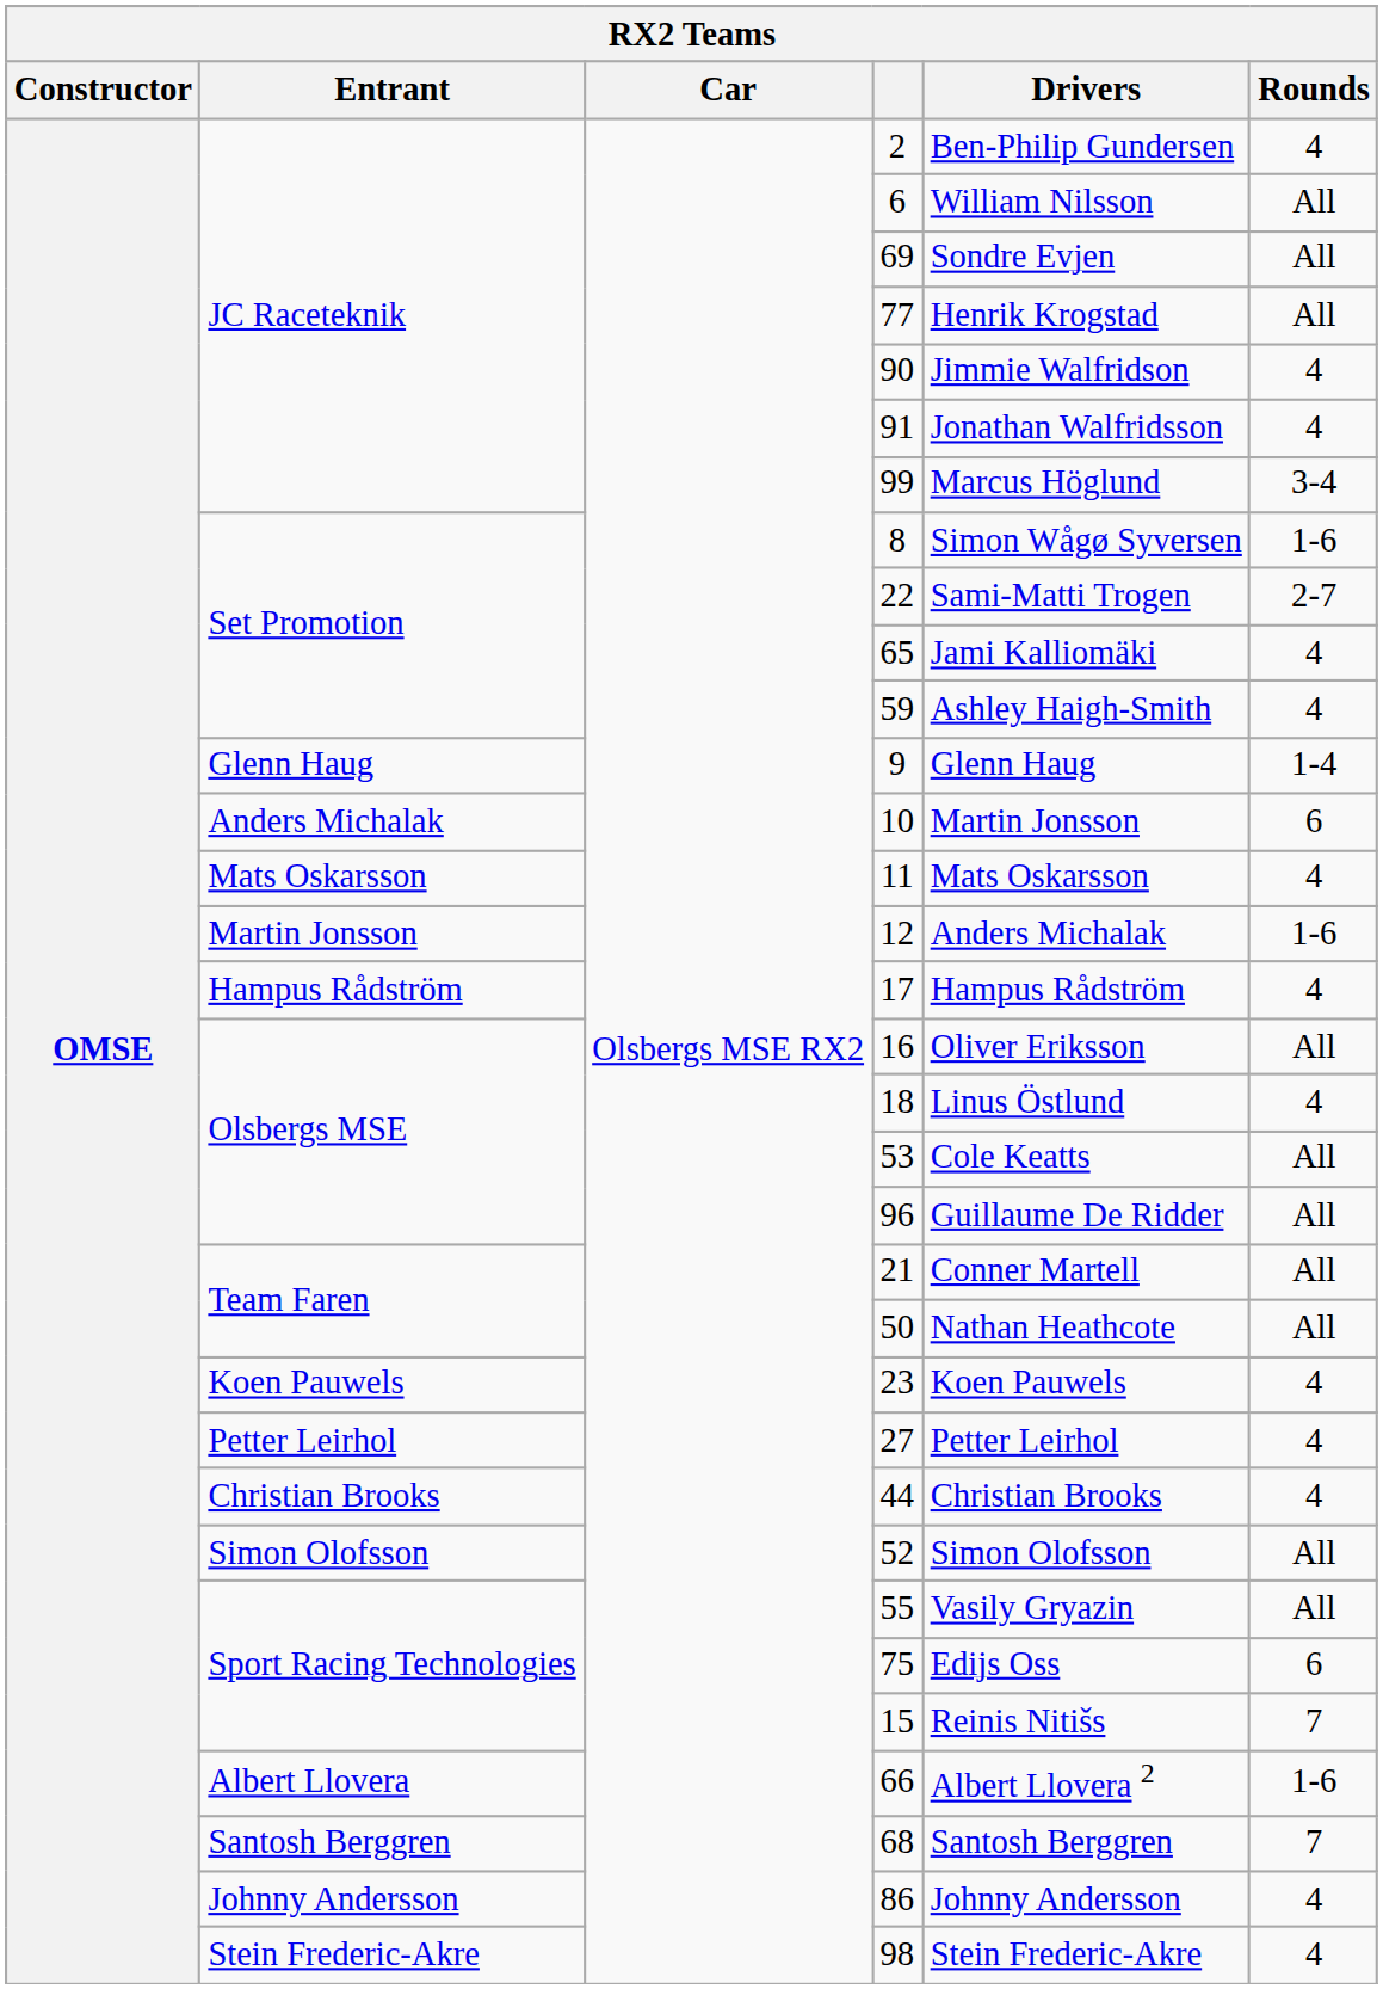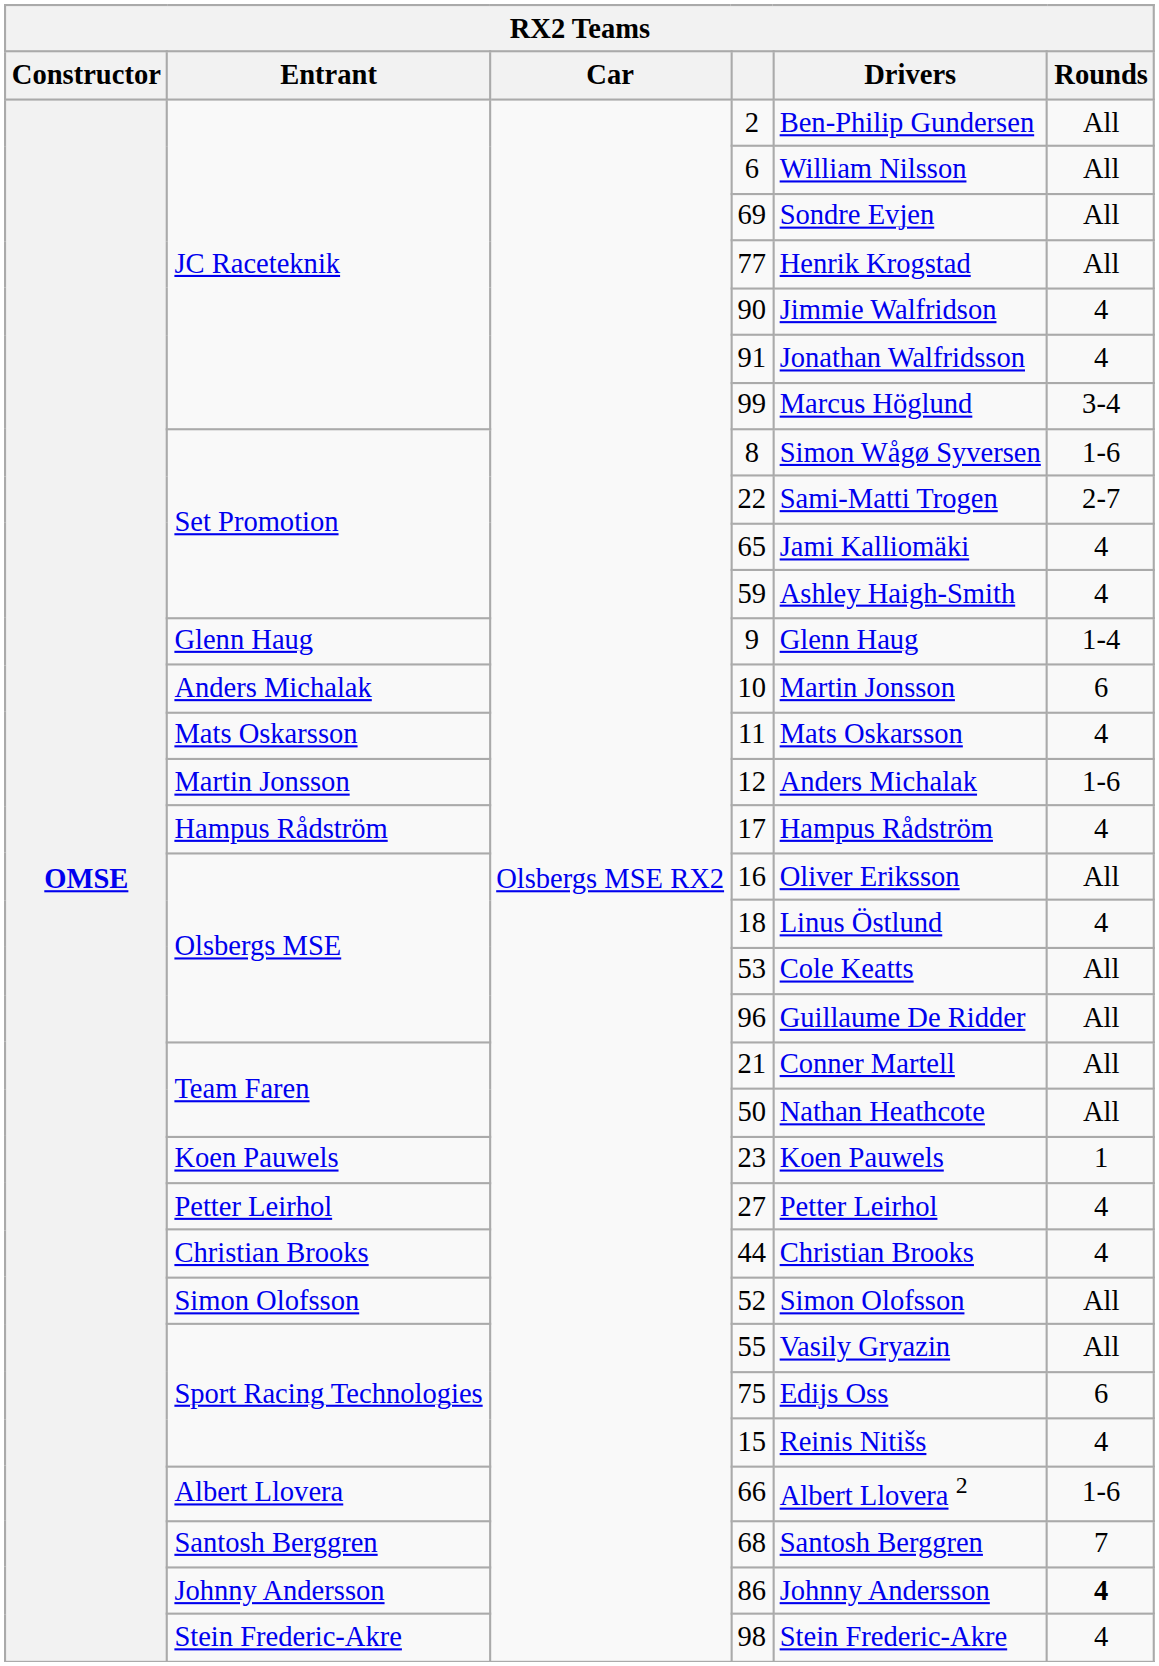 <table class="wikitable" style="font-size: 85%;">
 <tr>
 <th colspan=6><strong>RX2 Teams</strong></th>
 </tr>
 <tr>
 <th>Constructor</th>
 <th>Entrant</th>
 <th>Car</th>
 <th></th>
 <th>Drivers</th>
 <th>Rounds</th>
 </tr>
 <tr>
 <th rowspan=33><a href='#'>OMSE</a></th>
 <td rowspan=7> <a href='#'>JC Raceteknik</a></td>
 <td rowspan=33><a href='#'>Olsbergs MSE RX2</a></td>
 <td align=center>2</td>
 <td> <a href='#'>Ben-Philip Gundersen</a></td>
-<td align=center>4</td>
+<td align=center>All</td>
 </tr>
 <tr>
 <td align=center>6</td>
 <td> <a href='#'>William Nilsson</a></td>
 <td align=center>All</td>
 </tr>
 <tr>
 <td align=center>69</td>
 <td> <a href='#'>Sondre Evjen</a></td>
 <td align=center>All</td>
 </tr>
 <tr>
 <td align=center>77</td>
 <td> <a href='#'>Henrik Krogstad</a></td>
 <td align=center>All</td>
 </tr>
 <tr>
 <td align=center>90</td>
 <td> <a href='#'>Jimmie Walfridson</a></td>
 <td align=center>4</td>
 </tr>
 <tr>
 <td align=center>91</td>
 <td> <a href='#'>Jonathan Walfridsson</a></td>
 <td align=center>4</td>
 </tr>
 <tr>
 <td align=center>99</td>
 <td> <a href='#'>Marcus Höglund</a></td>
 <td align=center>3-4</td>
 </tr>
 <tr>
 <td rowspan=4> <a href='#'>Set Promotion</a></td>
 <td align="center">8</td>
 <td> <a href='#'>Simon Wågø Syversen</a></td>
 <td align=center>1-6</td>
 </tr>
 <tr>
 <td align="center">22</td>
 <td> <a href='#'>Sami-Matti Trogen</a></td>
 <td align=center>2-7</td>
 </tr>
 <tr>
 <td align="center">65</td>
 <td> <a href='#'>Jami Kalliomäki</a></td>
 <td align=center>4</td>
 </tr>
 <tr>
 <td align="center">59</td>
 <td> <a href='#'>Ashley Haigh-Smith</a></td>
 <td align=center>4</td>
 </tr>
 <tr>
 <td rowspan=1> <a href='#'>Glenn Haug</a></td>
 <td align=center>9</td>
 <td> <a href='#'>Glenn Haug</a></td>
 <td align=center>1-4</td>
 </tr>
 <tr>
 <td rowspan=1> <a href='#'>Anders Michalak</a></td>
 <td align="center">10</td>
 <td> <a href='#'>Martin Jonsson</a></td>
 <td align=center>6</td>
 </tr>
 <tr>
 <td rowspan=1> <a href='#'>Mats Oskarsson</a></td>
 <td align="center">11</td>
 <td> <a href='#'>Mats Oskarsson</a></td>
 <td align=center>4</td>
 </tr>
 <tr>
 <td rowspan=1> <a href='#'>Martin Jonsson</a></td>
 <td align=center>12</td>
 <td> <a href='#'>Anders Michalak</a></td>
 <td align=center>1-6</td>
 </tr>
 <tr>
 <td rowspan=1> <a href='#'>Hampus Rådström</a></td>
 <td align="center">17</td>
 <td> <a href='#'>Hampus Rådström</a></td>
 <td align=center>4</td>
 </tr>
 <tr>
 <td rowspan=4> <a href='#'>Olsbergs MSE</a></td>
 <td align=center>16</td>
 <td> <a href='#'>Oliver Eriksson</a></td>
 <td align=center>All</td>
 </tr>
 <tr>
 <td align=center>18</td>
 <td> <a href='#'>Linus Östlund</a></td>
 <td align=center>4</td>
 </tr>
 <tr>
 <td align=center>53</td>
 <td> <a href='#'>Cole Keatts</a></td>
 <td align=center>All</td>
 </tr>
 <tr>
 <td align=center>96</td>
 <td> <a href='#'>Guillaume De Ridder</a></td>
 <td align=center>All</td>
 </tr>
 <tr>
 <td rowspan=2> <a href='#'>Team Faren</a></td>
 <td align="center">21</td>
 <td> <a href='#'>Conner Martell</a></td>
 <td align=center>All</td>
 </tr>
 <tr>
 <td align="center">50</td>
 <td> <a href='#'>Nathan Heathcote</a></td>
 <td align=center>All</td>
 </tr>
 <tr>
 <td rowspan=1> <a href='#'>Koen Pauwels</a></td>
 <td align="center">23</td>
 <td> <a href='#'>Koen Pauwels</a></td>
-<td align=center>4</td>
+<td align=center>1</td>
 </tr>
 <tr>
 <td rowspan=1> <a href='#'>Petter Leirhol</a></td>
 <td align="center">27</td>
 <td> <a href='#'>Petter Leirhol</a></td>
 <td align=center>4</td>
 </tr>
 <tr>
 <td rowspan=1> <a href='#'>Christian Brooks</a></td>
 <td align="center">44</td>
 <td> <a href='#'>Christian Brooks</a></td>
 <td align=center>4</td>
 </tr>
 <tr>
 <td rowspan=1> <a href='#'>Simon Olofsson</a></td>
 <td align="center">52</td>
 <td> <a href='#'>Simon Olofsson</a></td>
 <td align=center>All</td>
 </tr>
 <tr>
 <td rowspan=3> <a href='#'>Sport Racing Technologies</a></td>
 <td align="center">55</td>
 <td> <a href='#'>Vasily Gryazin</a></td>
 <td align=center>All</td>
 </tr>
 <tr>
 <td align="cebter">75</td>
 <td> <a href='#'>Edijs Oss</a></td>
 <td align=center>6</td>
 </tr>
 <tr>
 <td align="center">15</td>
 <td> <a href='#'>Reinis Nitišs</a></td>
-<td align=center>7</td>
+<td align=center>4</td>
 </tr>
 <tr>
 <td rowspan=1> <a href='#'>Albert Llovera</a></td>
 <td align="center">66</td>
 <td> <a href='#'>Albert Llovera</a> <sup>2</sup></td>
 <td align=center>1-6</td>
 </tr>
 <tr>
 <td rowspan=1> <a href='#'>Santosh Berggren</a></td>
 <td align="center">68</td>
 <td> <a href='#'>Santosh Berggren</a></td>
 <td align=center>7</td>
 </tr>
 <tr>
 <td rowspan=1> <a href='#'>Johnny Andersson</a></td>
 <td align="center">86</td>
 <td> <a href='#'>Johnny Andersson</a></td>
-<td align=center>4</td>
+<td align=center><strong>4</strong></td>
 </tr>
 <tr>
 <td rowspan=1> <a href='#'>Stein Frederic-Akre</a></td>
 <td align="center">98</td>
 <td> <a href='#'>Stein Frederic-Akre</a></td>
 <td align=center>4</td>
 </tr>
 <tr>
 </tr>
 </table>
